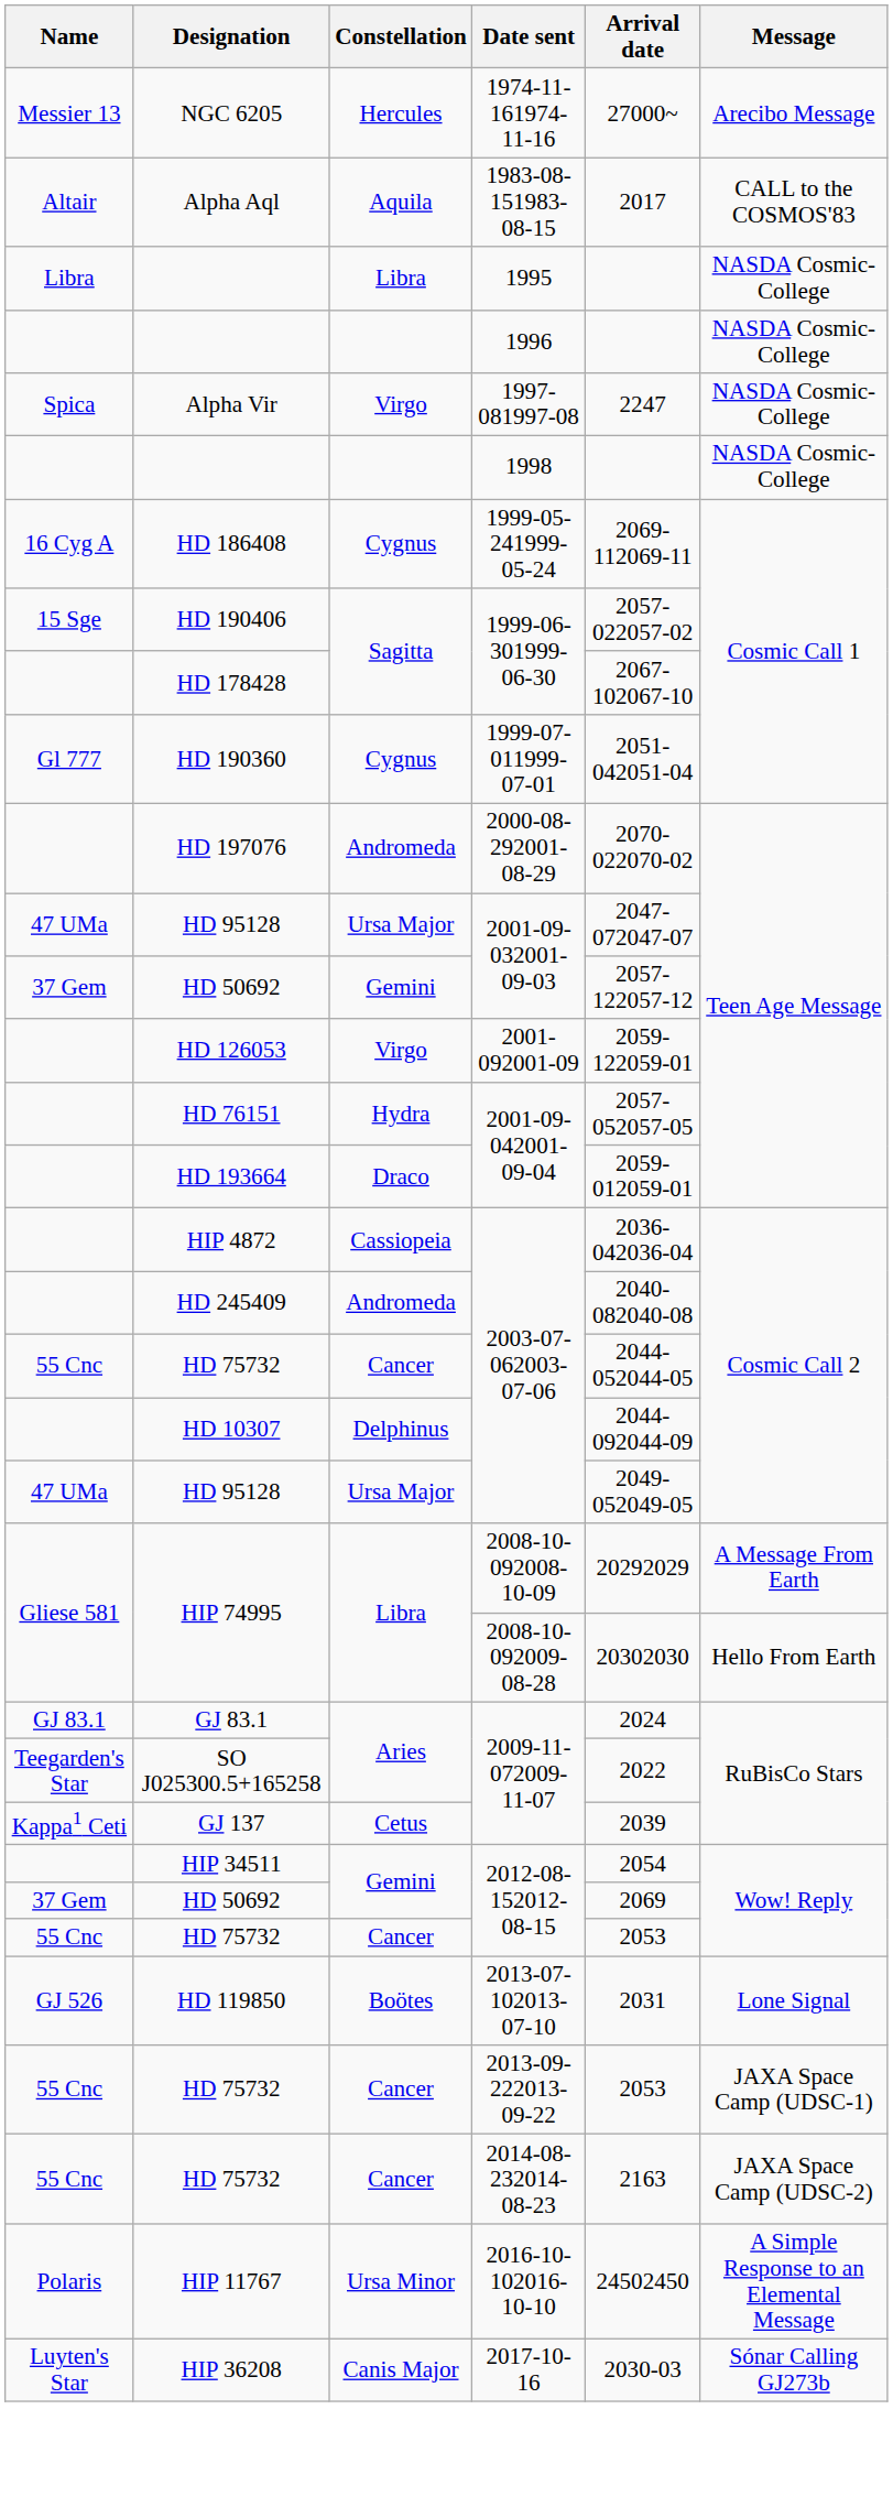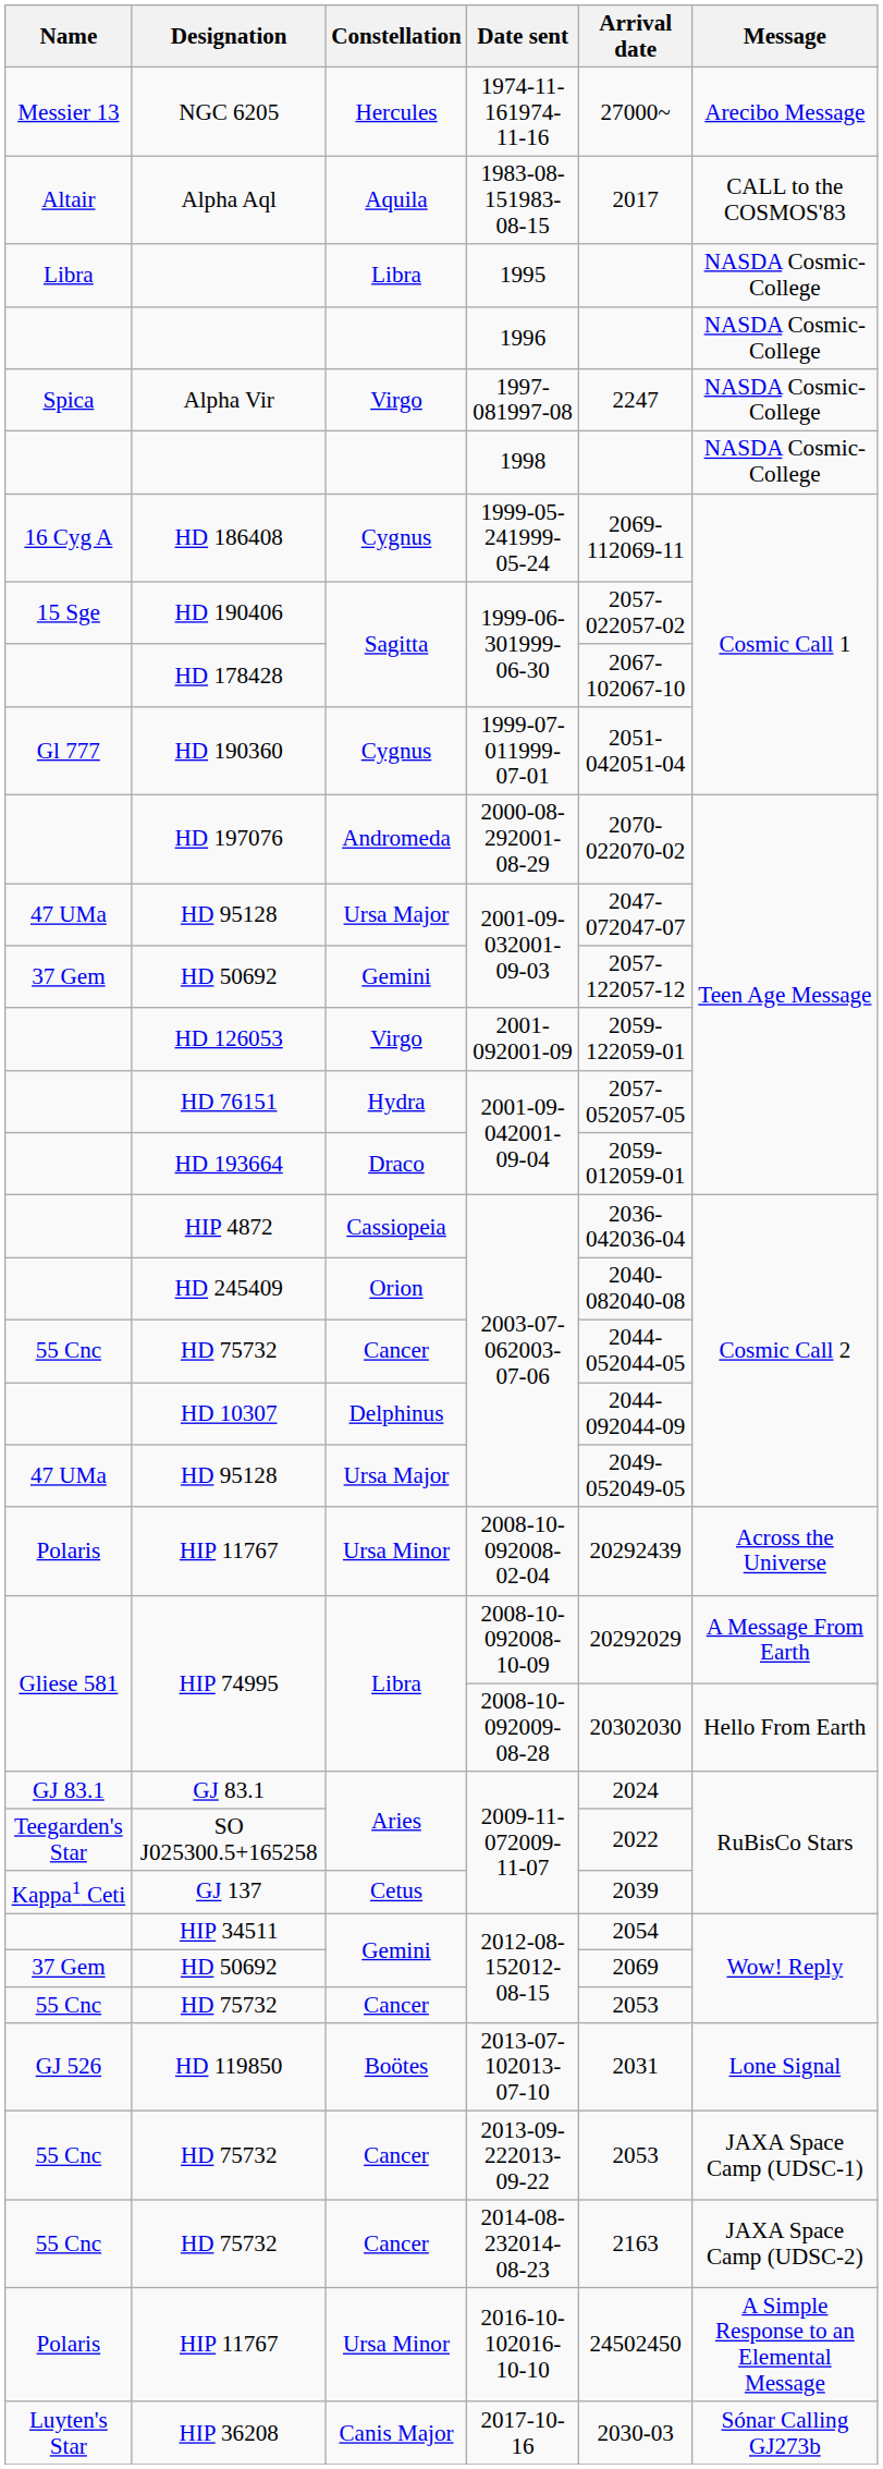 <table class="wikitable sortable">
 <tr>
 <th>Name</th>
 <th>Designation</th>
 <th>Constellation</th>
 <th>Date sent<br></th>
 <th>Arrival date<br></th>
 <th>Message</th>
 </tr>
 <tr align=center>
 <td><a href='#'>Messier 13</a></td>
 <td>NGC 6205</td>
 <td><a href='#'>Hercules</a></td>
 <td><span>1974-11-16</span>1974-11-16</td>
 <td>27000~</td>
 <td><a href='#'>Arecibo Message</a></td>
 </tr>
 <tr align=center>
 <td><a href='#'>Altair</a></td>
 <td>Alpha Aql</td>
 <td><a href='#'>Aquila</a></td>
 <td><span>1983-08-15</span>1983-08-15</td>
 <td>2017</td>
 <td>CALL to the COSMOS'83</td>
 </tr>
 <tr align=center>
 <td><a href='#'>Libra</a></td>
 <td></td>
 <td><a href='#'>Libra</a></td>
 <td>1995</td>
 <td></td>
 <td><a href='#'>NASDA</a> Cosmic-College</td>
 </tr>
 <tr align=center>
 <td></td>
 <td></td>
 <td></td>
 <td>1996</td>
 <td></td>
 <td><a href='#'>NASDA</a> Cosmic-College</td>
 </tr>
 <tr align=center>
 <td><a href='#'>Spica</a></td>
 <td>Alpha Vir</td>
 <td><a href='#'>Virgo</a></td>
 <td><span>1997-08</span>1997-08</td>
 <td>2247</td>
 <td><a href='#'>NASDA</a> Cosmic-College</td>
 </tr>
 <tr align=center>
 <td></td>
 <td></td>
 <td></td>
 <td>1998</td>
 <td></td>
 <td><a href='#'>NASDA</a> Cosmic-College</td>
 </tr>
 <tr align=center>
 <td><a href='#'>16 Cyg A</a></td>
 <td><a href='#'>HD</a> 186408</td>
 <td><a href='#'>Cygnus</a></td>
 <td><span>1999-05-24</span>1999-05-24</td>
 <td><span>2069-11</span>2069-11</td>
 <td rowspan="4"><a href='#'>Cosmic Call</a> 1</td>
 </tr>
 <tr align=center>
 <td><a href='#'>15 Sge</a></td>
 <td><a href='#'>HD</a> 190406</td>
 <td rowspan="2"><a href='#'>Sagitta</a></td>
 <td rowspan="2"><span>1999-06-30</span>1999-06-30</td>
 <td><span>2057-02</span>2057-02</td>
 </tr>
 <tr align=center>
 <td></td>
 <td><a href='#'>HD</a> 178428</td>
 <td><span>2067-10</span>2067-10</td>
 </tr>
 <tr align=center>
 <td><a href='#'>Gl 777</a></td>
 <td><a href='#'>HD</a> 190360</td>
 <td><a href='#'>Cygnus</a></td>
 <td><span>1999-07-01</span>1999-07-01</td>
 <td><span>2051-04</span>2051-04</td>
 </tr>
 <tr align=center>
 <td></td>
 <td><a href='#'>HD</a> 197076</td>
 <td><a href='#'>Andromeda</a></td>
 <td><span>2000-08-29</span>2001-08-29</td>
 <td><span>2070-02</span>2070-02</td>
 <td rowspan="6"><a href='#'>Teen Age Message</a></td>
 </tr>
 <tr align=center>
 <td><a href='#'>47 UMa</a></td>
 <td><a href='#'>HD</a> 95128</td>
 <td><a href='#'>Ursa Major</a></td>
 <td rowspan="2"><span>2001-09-03</span>2001-09-03</td>
 <td><span>2047-07</span>2047-07</td>
 </tr>
 <tr align=center>
 <td><a href='#'>37 Gem</a></td>
 <td><a href='#'>HD</a> 50692</td>
 <td><a href='#'>Gemini</a></td>
 <td><span>2057-12</span>2057-12</td>
 </tr>
 <tr align=center>
 <td></td>
 <td><a href='#'>HD 126053</a></td>
 <td><a href='#'>Virgo</a></td>
 <td><span>2001-09</span>2001-09</td>
 <td><span>2059-12</span>2059-01</td>
 </tr>
 <tr align=center>
 <td></td>
 <td><a href='#'>HD 76151</a></td>
 <td><a href='#'>Hydra</a></td>
 <td rowspan="2"><span>2001-09-04</span>2001-09-04</td>
 <td><span>2057-05</span>2057-05</td>
 </tr>
 <tr align=center>
 <td></td>
 <td><a href='#'>HD 193664</a></td>
 <td><a href='#'>Draco</a></td>
 <td><span>2059-01</span>2059-01</td>
 </tr>
 <tr align=center>
 <td></td>
 <td><a href='#'>HIP</a> 4872</td>
 <td><a href='#'>Cassiopeia</a></td>
 <td rowspan="5"><span>2003-07-06</span>2003-07-06</td>
 <td><span>2036-04</span>2036-04</td>
 <td rowspan="5"><a href='#'>Cosmic Call</a> 2</td>
 </tr>
 <tr align=center>
 <td></td>
 <td><a href='#'>HD</a> 245409</td>
-<td><a href='#'>Andromeda</a></td>
+<td><a href='#'>Orion</a></td>
 <td><span>2040-08</span>2040-08</td>
 </tr>
 <tr align=center>
 <td><a href='#'>55 Cnc</a></td>
 <td><a href='#'>HD</a> 75732</td>
 <td><a href='#'>Cancer</a></td>
 <td><span>2044-05</span>2044-05</td>
 </tr>
 <tr align=center>
 <td></td>
 <td><a href='#'>HD 10307</a></td>
 <td><a href='#'>Delphinus</a></td>
 <td><span>2044-09</span>2044-09</td>
 </tr>
 <tr align=center>
 <td><a href='#'>47 UMa</a></td>
 <td><a href='#'>HD</a> 95128</td>
 <td><a href='#'>Ursa Major</a></td>
 <td><span>2049-05</span>2049-05</td>
+</tr>
+<tr align=center>
+<td><a href='#'>Polaris</a></td>
+<td><a href='#'>HIP</a> 11767</td>
+<td><a href='#'>Ursa Minor</a></td>
+<td><span>2008-10-09</span>2008-02-04</td>
+<td><span>2029</span>2439</td>
+<td><a href='#'>Across the Universe</a></td>
 </tr>
 <tr align=center>
 <td rowspan="2"><a href='#'>Gliese 581</a></td>
 <td rowspan="2"><a href='#'>HIP</a> 74995</td>
 <td rowspan="2"><a href='#'>Libra</a></td>
 <td><span>2008-10-09</span>2008-10-09</td>
 <td><span>2029</span>2029</td>
 <td><a href='#'>A Message From Earth</a></td>
 </tr>
 <tr align=center>
 <td><span>2008-10-09</span>2009-08-28</td>
 <td><span>2030</span>2030</td>
 <td>Hello From Earth</td>
 </tr>
 <tr align=center>
 <td><a href='#'>GJ 83.1</a></td>
 <td><a href='#'>GJ</a> 83.1</td>
 <td rowspan="2"><a href='#'>Aries</a></td>
 <td rowspan="3"><span>2009-11-07</span>2009-11-07</td>
 <td>2024</td>
 <td rowspan="3">RuBisCo Stars</td>
 </tr>
 <tr align=center>
 <td><a href='#'>Teegarden's Star</a></td>
 <td>SO J025300.5+165258</td>
 <td>2022</td>
 </tr>
 <tr align=center>
 <td><a href='#'>Kappa<sup>1</sup> Ceti</a></td>
 <td><a href='#'>GJ</a> 137</td>
 <td><a href='#'>Cetus</a></td>
 <td>2039</td>
 </tr>
 <tr align=center>
 <td></td>
 <td><a href='#'>HIP</a> 34511</td>
 <td rowspan="2"><a href='#'>Gemini</a></td>
 <td rowspan="3"><span>2012-08-15</span>2012-08-15</td>
 <td>2054</td>
 <td rowspan="3"><a href='#'>Wow! Reply</a></td>
 </tr>
 <tr align=center>
 <td><a href='#'>37 Gem</a></td>
 <td><a href='#'>HD</a> 50692</td>
 <td>2069</td>
 </tr>
 <tr align=center>
 <td><a href='#'>55 Cnc</a></td>
 <td><a href='#'>HD</a> 75732</td>
 <td><a href='#'>Cancer</a></td>
 <td>2053</td>
 </tr>
 <tr align=center>
 <td><a href='#'>GJ 526</a></td>
 <td><a href='#'>HD</a> 119850</td>
 <td><a href='#'>Boötes</a></td>
 <td><span>2013-07-10</span>2013-07-10</td>
 <td>2031</td>
 <td><a href='#'>Lone Signal</a></td>
 </tr>
 <tr align=center>
 <td><a href='#'>55 Cnc</a></td>
 <td><a href='#'>HD</a> 75732</td>
 <td><a href='#'>Cancer</a></td>
 <td><span>2013-09-22</span>2013-09-22</td>
 <td>2053</td>
 <td>JAXA Space Camp (UDSC-1)</td>
 </tr>
 <tr align=center>
 <td><a href='#'>55 Cnc</a></td>
 <td><a href='#'>HD</a> 75732</td>
 <td><a href='#'>Cancer</a></td>
 <td><span>2014-08-23</span>2014-08-23</td>
 <td>2163</td>
 <td>JAXA Space Camp (UDSC-2)</td>
 </tr>
 <tr align=center>
 <td><a href='#'>Polaris</a></td>
 <td><a href='#'>HIP</a> 11767</td>
 <td><a href='#'>Ursa Minor</a></td>
 <td><span>2016-10-10</span>2016-10-10</td>
 <td><span>2450</span>2450</td>
 <td><a href='#'>A Simple Response to an Elemental Message</a></td>
 </tr>
 <tr align=center>
 <td><a href='#'>Luyten's Star</a></td>
 <td><a href='#'>HIP</a> 36208</td>
 <td><a href='#'>Canis Major</a></td>
 <td>2017-10-16</td>
 <td>2030-03</td>
 <td><a href='#'>Sónar Calling GJ273b</a></td>
 </tr>
 </table>
